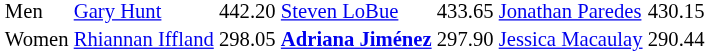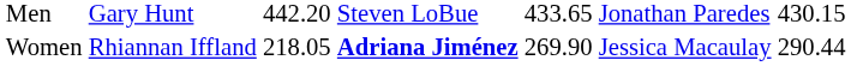 <table>
 <tr>
 <td>Men<br></td>
 <td><a href='#'>Gary Hunt</a><br></td>
 <td>442.20</td>
 <td><a href='#'>Steven LoBue</a><br></td>
 <td>433.65</td>
 <td><a href='#'>Jonathan Paredes</a><br></td>
 <td>430.15</td>
 </tr>
 <tr>
 <td>Women<br></td>
 <td><a href='#'>Rhiannan Iffland</a><br></td>
-<td>298.05</td>
+<td>218.05</td>
 <td><strong><a href='#'>Adriana Jiménez</a><br></strong></td>
-<td>297.90</td>
+<td>269.90</td>
 <td><a href='#'>Jessica Macaulay</a><br></td>
 <td>290.44</td>
 </tr>
 </table>
